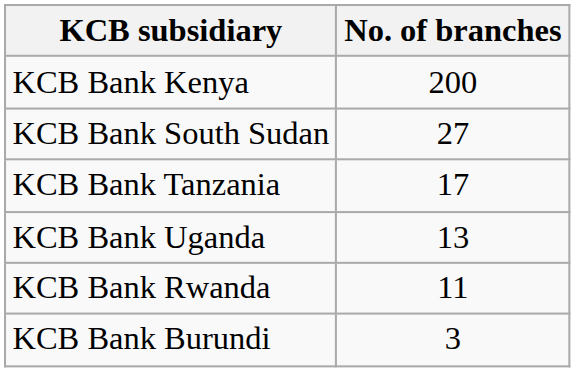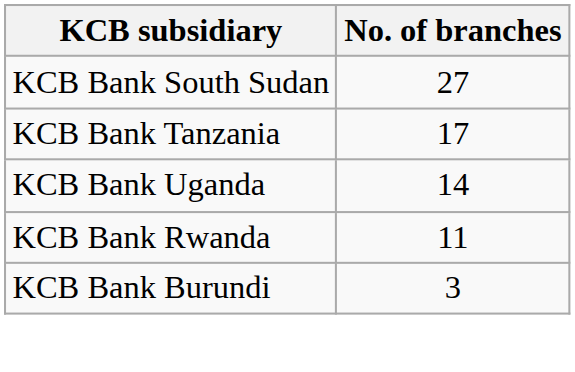 <table class="wikitable">
 <tr>
 <th>KCB subsidiary</th>
 <th>No. of branches</th>
-</tr>
-<tr>
-<td>KCB Bank Kenya</td>
-<td align="center">200</td>
 </tr>
 <tr>
 <td>KCB Bank South Sudan</td>
 <td align="center">27</td>
 </tr>
 <tr>
 <td>KCB Bank Tanzania</td>
 <td align="center">17</td>
 </tr>
 <tr>
 <td>KCB Bank Uganda</td>
-<td align="center">13</td>
+<td align="center">14</td>
 </tr>
 <tr>
 <td>KCB Bank Rwanda</td>
 <td align="center">11</td>
 </tr>
 <tr>
 <td>KCB Bank Burundi</td>
 <td align=center>3</td>
 </tr>
 </table>
